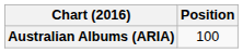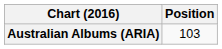 <table class="wikitable plainrowheaders" style="text-align:center">
 <tr>
 <th scope="col">Chart (2016)</th>
 <th scope="col">Position</th>
 </tr>
 <tr>
 <th scope="row">Australian Albums (ARIA)</th>
-<td>100</td>
+<td>103</td>
 </tr>
 </table>
